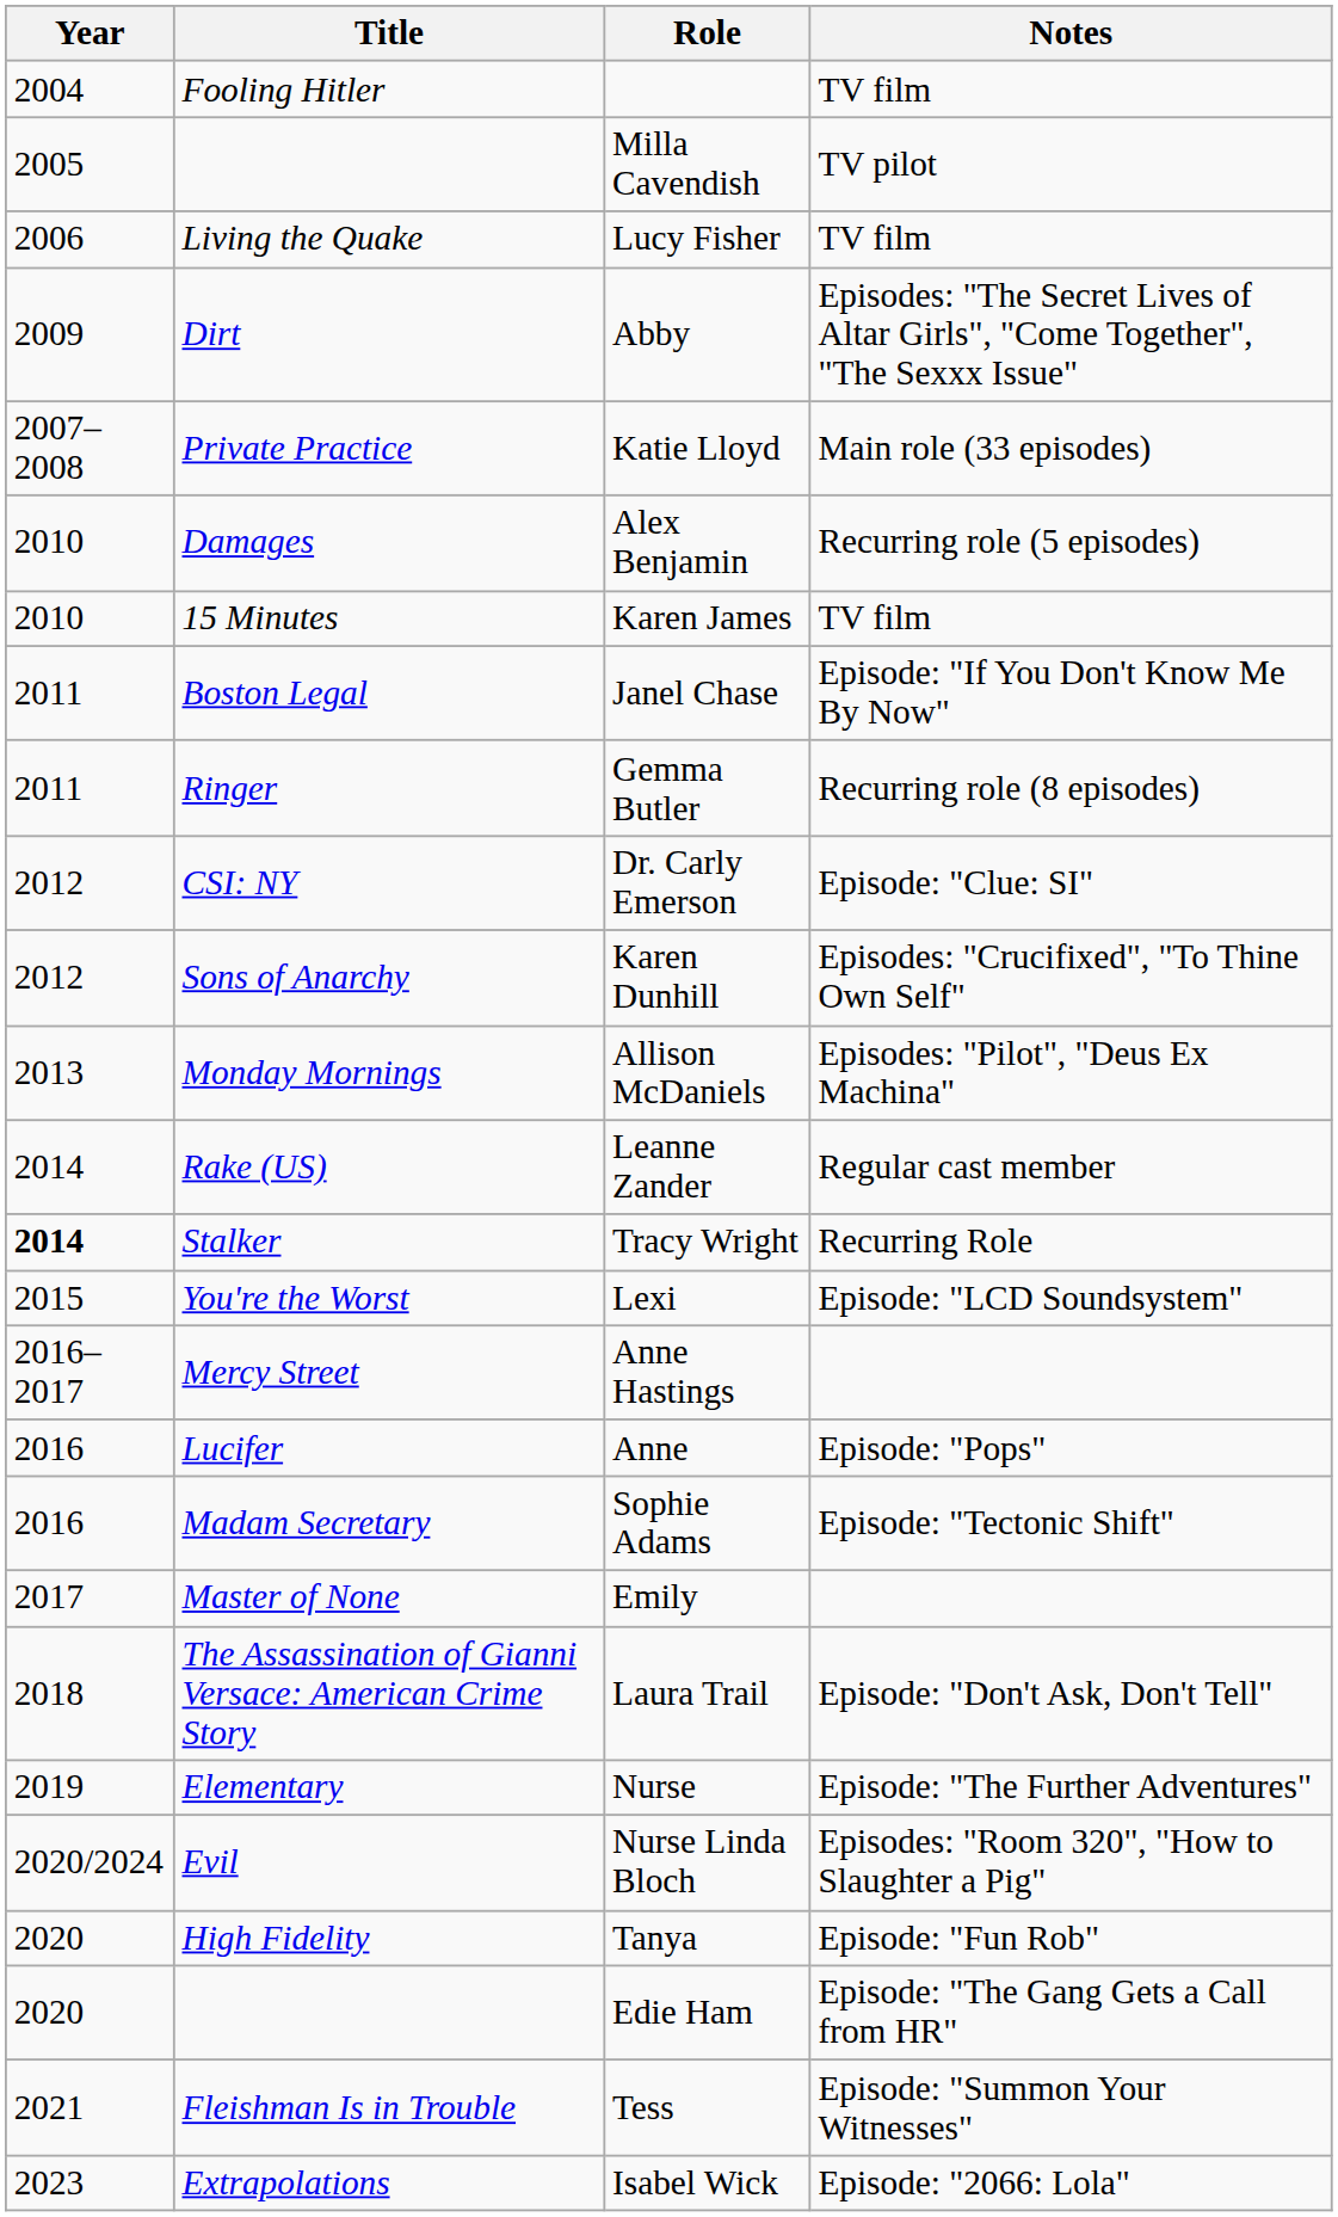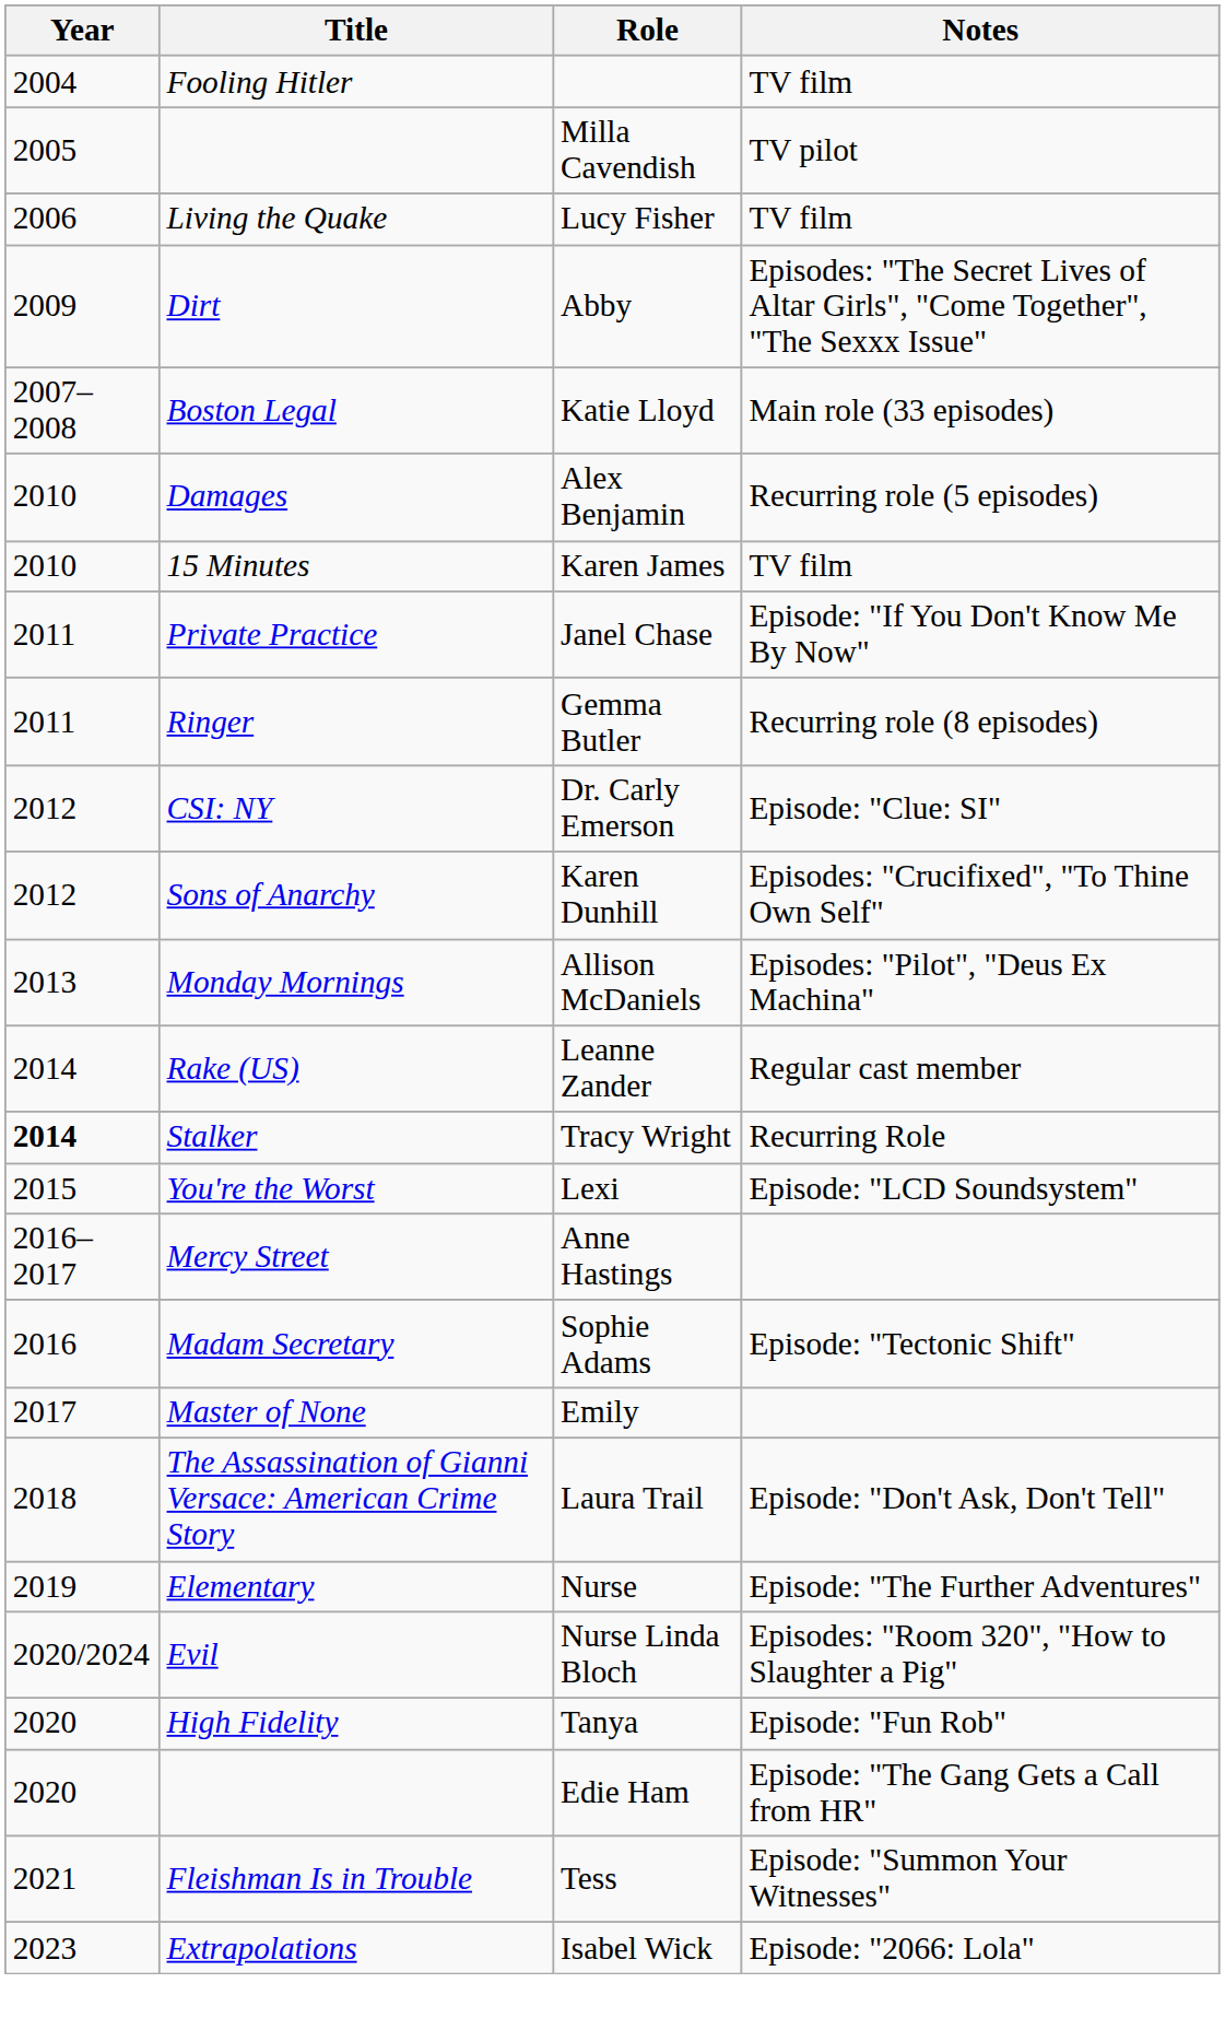 <table class="wikitable sortable">
 <tr>
 <th>Year</th>
 <th>Title</th>
 <th>Role</th>
 <th class="unsortable">Notes</th>
 </tr>
 <tr>
 <td>2004</td>
 <td><em>Fooling Hitler</em></td>
 <td></td>
 <td>TV film</td>
 </tr>
 <tr>
 <td>2005</td>
 <td><em></em></td>
 <td>Milla Cavendish</td>
 <td>TV pilot</td>
 </tr>
 <tr>
 <td>2006</td>
 <td><em>Living the Quake</em></td>
 <td>Lucy Fisher</td>
 <td>TV film</td>
 </tr>
 <tr>
 <td>2009</td>
 <td><em><a href='#'>Dirt</a></em></td>
 <td>Abby</td>
 <td>Episodes: "The Secret Lives of Altar Girls", "Come Together", "The Sexxx Issue"</td>
 </tr>
 <tr>
 <td>2007–2008</td>
-<td><em><a href='#'>Private Practice</a></em></td>
+<td><em><a href='#'>Boston Legal</a></em></td>
 <td>Katie Lloyd</td>
 <td>Main role (33 episodes)</td>
 </tr>
 <tr>
 <td>2010</td>
 <td><em><a href='#'>Damages</a></em></td>
 <td>Alex Benjamin</td>
 <td>Recurring role (5 episodes)</td>
 </tr>
 <tr>
 <td>2010</td>
 <td><em>15 Minutes</em></td>
 <td>Karen James</td>
 <td>TV film</td>
 </tr>
 <tr>
 <td>2011</td>
-<td><em><a href='#'>Boston Legal</a></em></td>
+<td><em><a href='#'>Private Practice</a></em></td>
 <td>Janel Chase</td>
 <td>Episode: "If You Don't Know Me By Now"</td>
 </tr>
 <tr>
 <td>2011</td>
 <td><em><a href='#'>Ringer</a></em></td>
 <td>Gemma Butler</td>
 <td>Recurring role (8 episodes)</td>
 </tr>
 <tr>
 <td>2012</td>
 <td><em><a href='#'>CSI: NY</a></em></td>
 <td>Dr. Carly Emerson</td>
 <td>Episode: "Clue: SI"</td>
 </tr>
 <tr>
 <td>2012</td>
 <td><em><a href='#'>Sons of Anarchy</a></em></td>
 <td>Karen Dunhill</td>
 <td>Episodes: "Crucifixed", "To Thine Own Self"</td>
 </tr>
 <tr>
 <td>2013</td>
 <td><em><a href='#'>Monday Mornings</a></em></td>
 <td>Allison McDaniels</td>
 <td>Episodes: "Pilot", "Deus Ex Machina"</td>
 </tr>
 <tr>
 <td>2014</td>
 <td><em><a href='#'>Rake (US)</a></em></td>
 <td>Leanne Zander</td>
 <td>Regular cast member</td>
 </tr>
 <tr>
 <td><strong>2014</strong></td>
 <td><em><a href='#'>Stalker</a></em></td>
 <td>Tracy Wright</td>
 <td>Recurring Role</td>
 </tr>
 <tr>
 <td>2015</td>
 <td><em><a href='#'>You're the Worst</a></em></td>
 <td>Lexi</td>
 <td>Episode: "LCD Soundsystem"</td>
 </tr>
 <tr>
 <td>2016–2017</td>
 <td><em><a href='#'>Mercy Street</a></em></td>
 <td>Anne Hastings</td>
 <td></td>
-</tr>
-<tr>
-<td>2016</td>
-<td><em><a href='#'>Lucifer</a></em></td>
-<td>Anne</td>
-<td>Episode: "Pops"</td>
 </tr>
 <tr>
 <td>2016</td>
 <td><em><a href='#'>Madam Secretary</a></em></td>
 <td>Sophie Adams</td>
 <td>Episode: "Tectonic Shift"</td>
 </tr>
 <tr>
 <td>2017</td>
 <td><em><a href='#'>Master of None</a></em></td>
 <td>Emily</td>
 <td></td>
 </tr>
 <tr>
 <td>2018</td>
 <td><em><a href='#'>The Assassination of Gianni Versace: American Crime Story</a></em></td>
 <td>Laura Trail</td>
 <td>Episode: "Don't Ask, Don't Tell"</td>
 </tr>
 <tr>
 <td>2019</td>
 <td><em><a href='#'>Elementary</a></em></td>
 <td>Nurse</td>
 <td>Episode: "The Further Adventures"</td>
 </tr>
 <tr>
 <td>2020/2024</td>
 <td><em><a href='#'>Evil</a></em></td>
 <td>Nurse Linda Bloch</td>
 <td>Episodes: "Room 320", "How to Slaughter a Pig"</td>
 </tr>
 <tr>
 <td>2020</td>
 <td><em><a href='#'>High Fidelity</a></em></td>
 <td>Tanya</td>
 <td>Episode: "Fun Rob"</td>
 </tr>
 <tr>
 <td>2020</td>
 <td><em></em></td>
 <td>Edie Ham</td>
 <td>Episode: "The Gang Gets a Call from HR"</td>
 </tr>
 <tr>
 <td>2021</td>
 <td><em><a href='#'>Fleishman Is in Trouble</a></em></td>
 <td>Tess</td>
 <td>Episode: "Summon Your Witnesses"</td>
 </tr>
 <tr>
 <td>2023</td>
 <td><em><a href='#'>Extrapolations</a></em></td>
 <td>Isabel Wick</td>
 <td>Episode: "2066: Lola"</td>
 </tr>
 </table>
